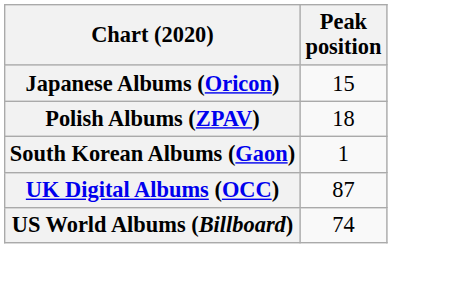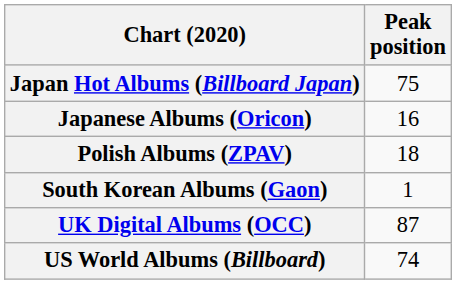 <table class="wikitable sortable plainrowheaders" style="text-align:center">
 <tr>
 <th scope="col">Chart (2020)</th>
 <th scope="col">Peak<br>position</th>
 </tr>
 <tr>
+<th scope="row">Japan <a href='#'>Hot Albums</a> (<em><a href='#'>Billboard Japan</a></em>)</th>
+<td>75</td>
+</tr>
+<tr>
 <th scope="row">Japanese Albums (<a href='#'>Oricon</a>)</th>
-<td>15</td>
+<td>16</td>
 </tr>
 <tr>
 <th scope="row">Polish Albums (<a href='#'>ZPAV</a>)</th>
 <td>18</td>
 </tr>
 <tr>
 <th scope="row">South Korean Albums (<a href='#'>Gaon</a>)</th>
 <td>1</td>
 </tr>
 <tr>
 <th scope="row"><a href='#'>UK Digital Albums</a> (<a href='#'>OCC</a>)</th>
 <td>87</td>
 </tr>
 <tr>
 <th scope="row">US World Albums (<em>Billboard</em>)</th>
 <td>74</td>
 </tr>
 </table>
